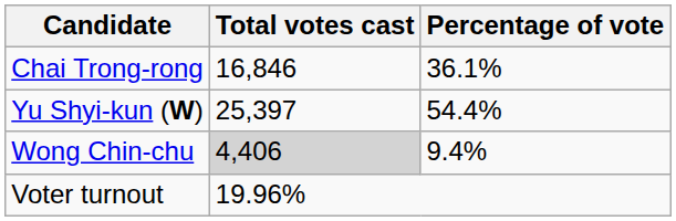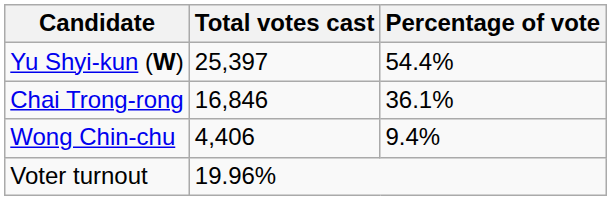 <table class="wikitable">
 <tr>
 <th>Candidate</th>
 <th>Total votes cast</th>
 <th>Percentage of vote</th>
 </tr>
 <tr>
+<td><a href='#'>Yu Shyi-kun</a> (<strong>W</strong>)</td>
+<td>25,397</td>
+<td>54.4%</td>
+</tr>
+<tr>
 <td><a href='#'>Chai Trong-rong</a></td>
 <td>16,846</td>
 <td>36.1%</td>
 </tr>
 <tr>
-<td><a href='#'>Yu Shyi-kun</a> (<strong>W</strong>)</td>
-<td>25,397</td>
-<td>54.4%</td>
-</tr>
-<tr>
 <td><a href='#'>Wong Chin-chu</a></td>
-<td style="background: lightgrey;">4,406</td>
+<td>4,406</td>
 <td>9.4%</td>
 </tr>
 <tr>
 <td>Voter turnout</td>
 <td colspan="2">19.96%</td>
 </tr>
 </table>
